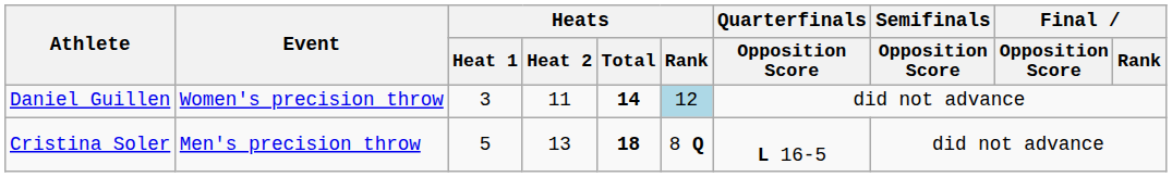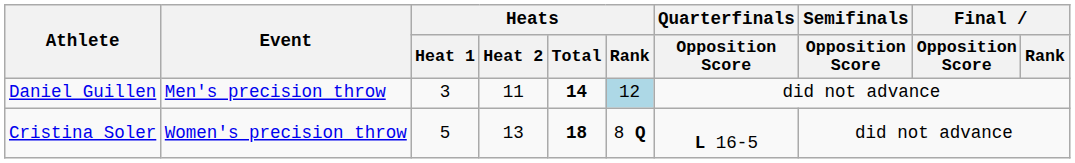 <table class=wikitable style="font-size:90%">
 <tr>
 <th rowspan="2">Athlete</th>
 <th rowspan="2">Event</th>
 <th colspan="4">Heats</th>
 <th>Quarterfinals</th>
 <th>Semifinals</th>
 <th colspan=2>Final / </th>
 </tr>
 <tr style="font-size:95%">
 <th>Heat 1</th>
 <th>Heat 2</th>
 <th>Total</th>
 <th>Rank</th>
 <th>Opposition<br>Score</th>
 <th>Opposition<br>Score</th>
 <th>Opposition<br>Score</th>
 <th>Rank</th>
 </tr>
 <tr align="center">
 <td align="left"><a href='#'>Daniel Guillen</a></td>
-<td align="left"><a href='#'>Women's precision throw</a></td>
+<td align="left"><a href='#'>Men's precision throw</a></td>
 <td>3</td>
 <td>11</td>
 <td><strong>14</strong></td>
 <td style="background: lightblue;">12</td>
 <td colspan="4">did not advance</td>
 </tr>
 <tr align="center">
 <td align="left"><a href='#'>Cristina Soler</a></td>
-<td align="left"><a href='#'>Men's precision throw</a></td>
+<td align="left"><a href='#'>Women's precision throw</a></td>
 <td>5</td>
 <td>13</td>
 <td><strong>18</strong></td>
 <td>8 <strong>Q</strong></td>
 <td><br><strong>L</strong> 16-5</td>
 <td colspan="3">did not advance</td>
 </tr>
 </table>
